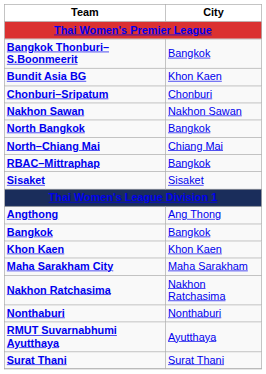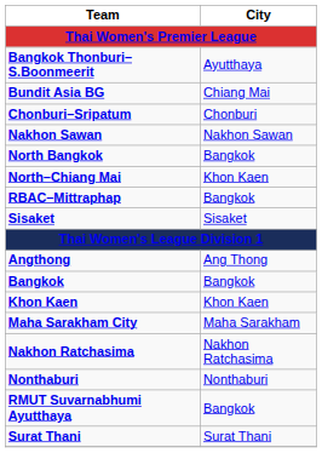 <table class="wikitable collapsible autocollapse" style="text-align:left; width:30%;">
 <tr>
 <th style="background:white">Team</th>
 <th style="background:white">City</th>
 </tr>
 <tr>
 <th style="background:#DB3131;" colspan="6"><a href='#'><span>Thai Women's Premier League</span></a></th>
 </tr>
 <tr>
 <td><strong><a href='#'>Bangkok Thonburi–S.Boonmeerit</a></strong></td>
-<td><a href='#'>Bangkok</a></td>
+<td><a href='#'>Ayutthaya</a></td>
 </tr>
 <tr>
 <td><strong><a href='#'>Bundit Asia BG</a></strong></td>
-<td><a href='#'>Khon Kaen</a></td>
+<td><a href='#'>Chiang Mai</a></td>
 </tr>
 <tr>
 <td><strong><a href='#'>Chonburi–Sripatum</a></strong></td>
 <td><a href='#'>Chonburi</a></td>
 </tr>
 <tr>
 <td><strong><a href='#'>Nakhon Sawan</a></strong></td>
 <td><a href='#'>Nakhon Sawan</a></td>
 </tr>
 <tr>
 <td><strong><a href='#'>North Bangkok</a></strong></td>
 <td><a href='#'>Bangkok</a></td>
 </tr>
 <tr>
 <td><strong><a href='#'>North–Chiang Mai</a></strong></td>
-<td><a href='#'>Chiang Mai</a></td>
+<td><a href='#'>Khon Kaen</a></td>
 </tr>
 <tr>
 <td><strong><a href='#'>RBAC–Mittraphap</a></strong></td>
 <td><a href='#'>Bangkok</a></td>
 </tr>
 <tr>
 <td><strong><a href='#'>Sisaket</a></strong></td>
 <td><a href='#'>Sisaket</a></td>
 </tr>
 <tr>
 <th style="background:#1A2D5B;" colspan="6"><a href='#'><span>Thai Women's League Division 1</span></a></th>
 </tr>
 <tr>
 <td><strong><a href='#'>Angthong</a></strong></td>
 <td><a href='#'>Ang Thong</a></td>
 </tr>
 <tr>
 <td><strong><a href='#'>Bangkok</a></strong></td>
 <td><a href='#'>Bangkok</a></td>
 </tr>
 <tr>
 <td><strong><a href='#'>Khon Kaen</a></strong></td>
 <td><a href='#'>Khon Kaen</a></td>
 </tr>
 <tr>
 <td><strong><a href='#'>Maha Sarakham City</a></strong></td>
 <td><a href='#'>Maha Sarakham</a></td>
 </tr>
 <tr>
 <td><strong><a href='#'>Nakhon Ratchasima</a></strong></td>
 <td><a href='#'>Nakhon Ratchasima</a></td>
 </tr>
 <tr>
 <td><strong><a href='#'>Nonthaburi</a></strong></td>
 <td><a href='#'>Nonthaburi</a></td>
 </tr>
 <tr>
 <td><strong><a href='#'>RMUT Suvarnabhumi Ayutthaya</a></strong></td>
-<td><a href='#'>Ayutthaya</a></td>
+<td><a href='#'>Bangkok</a></td>
 </tr>
 <tr>
 <td><strong><a href='#'>Surat Thani</a></strong></td>
 <td><a href='#'>Surat Thani</a></td>
 </tr>
 <tr>
 </tr>
 </table>
